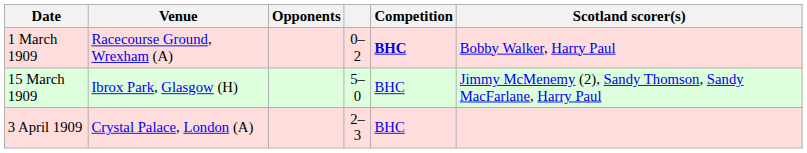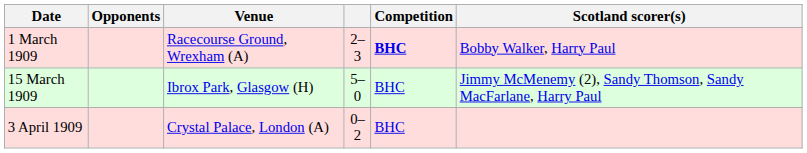 <table class="wikitable">
 <tr>
 <th>Date</th>
+<th>Opponents</th>
 <th>Venue</th>
-<th>Opponents</th>
 <th></th>
 <th>Competition</th>
 <th>Scotland scorer(s)</th>
 </tr>
 <tr bgcolor=#ffdddd>
 <td>1 March 1909</td>
+<td></td>
 <td><a href='#'>Racecourse Ground</a>, <a href='#'>Wrexham</a> (A)</td>
-<td></td>
-<td align=center>0–2</td>
+<td align=center>2–3</td>
 <td><strong><a href='#'>BHC</a></strong></td>
 <td><a href='#'>Bobby Walker</a>, <a href='#'>Harry Paul</a></td>
 </tr>
 <tr bgcolor=#ddffdd>
 <td>15 March 1909</td>
+<td></td>
 <td><a href='#'>Ibrox Park</a>, <a href='#'>Glasgow</a> (H)</td>
-<td></td>
 <td align=center>5–0</td>
 <td><a href='#'>BHC</a></td>
 <td><a href='#'>Jimmy McMenemy</a> (2), <a href='#'>Sandy Thomson</a>, <a href='#'>Sandy MacFarlane</a>, <a href='#'>Harry Paul</a></td>
 </tr>
 <tr bgcolor=#ffdddd>
 <td>3 April 1909</td>
+<td></td>
 <td><a href='#'>Crystal Palace</a>, <a href='#'>London</a> (A)</td>
-<td></td>
-<td align=center>2–3</td>
+<td align=center>0–2</td>
 <td><a href='#'>BHC</a></td>
 <td></td>
 </tr>
 </table>
